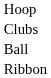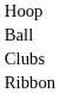 <table>
 <tr>
 <td>Hoop<br></td>
+<td></td>
+<td></td>
+<td></td>
+</tr>
+<tr>
+<td>Ball<br></td>
 <td></td>
 <td></td>
 <td></td>
 </tr>
 <tr>
 <td>Clubs<br></td>
 <td></td>
 <td></td>
 <td></td>
 </tr>
 <tr>
-<td>Ball<br></td>
-<td></td>
-<td></td>
-<td></td>
-</tr>
-<tr>
 <td>Ribbon<br></td>
 <td></td>
 <td></td>
 <td></td>
 </tr>
 </table>
